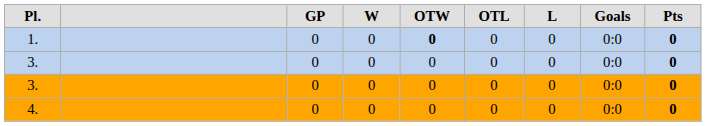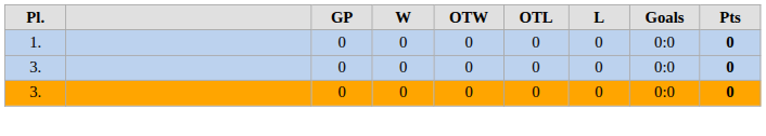 <table class="wikitable" style="width:60%; text-align: center">
 <tr style="font-weight:bold; background-color:#e0e0e0">
 <td width="5%">Pl.</td>
 <td width="20%"></td>
 <td width="5%">GP</td>
 <td width="5%">W</td>
 <td width="5%">OTW</td>
 <td width="5%">OTL</td>
 <td width="5%">L</td>
 <td width="5%">Goals</td>
 <td width="5%">Pts</td>
 </tr>
 <tr style="background-color:#BCD2EE">
 <td>1.</td>
 <td style="text-align: left"></td>
 <td>0</td>
 <td>0</td>
-<td><strong>0</strong></td>
+<td>0</td>
 <td>0</td>
 <td>0</td>
 <td>0:0</td>
 <td><strong>0</strong></td>
 </tr>
 <tr style="background-color:#BCD2EE">
 <td>3.</td>
 <td style="text-align: left"></td>
 <td>0</td>
 <td>0</td>
 <td>0</td>
 <td>0</td>
 <td>0</td>
 <td>0:0</td>
 <td><strong>0</strong></td>
 </tr>
 <tr style="background-color:orange">
 <td>3.</td>
 <td style="text-align: left"></td>
 <td>0</td>
 <td>0</td>
 <td>0</td>
 <td>0</td>
 <td>0</td>
 <td>0:0</td>
 <td><strong>0</strong></td>
 </tr>
-<tr style="background-color:orange">
-<td>4.</td>
-<td style="text-align: left"></td>
-<td>0</td>
-<td>0</td>
-<td>0</td>
-<td>0</td>
-<td>0</td>
-<td>0:0</td>
-<td><strong>0</strong></td>
-</tr>
 </table>
